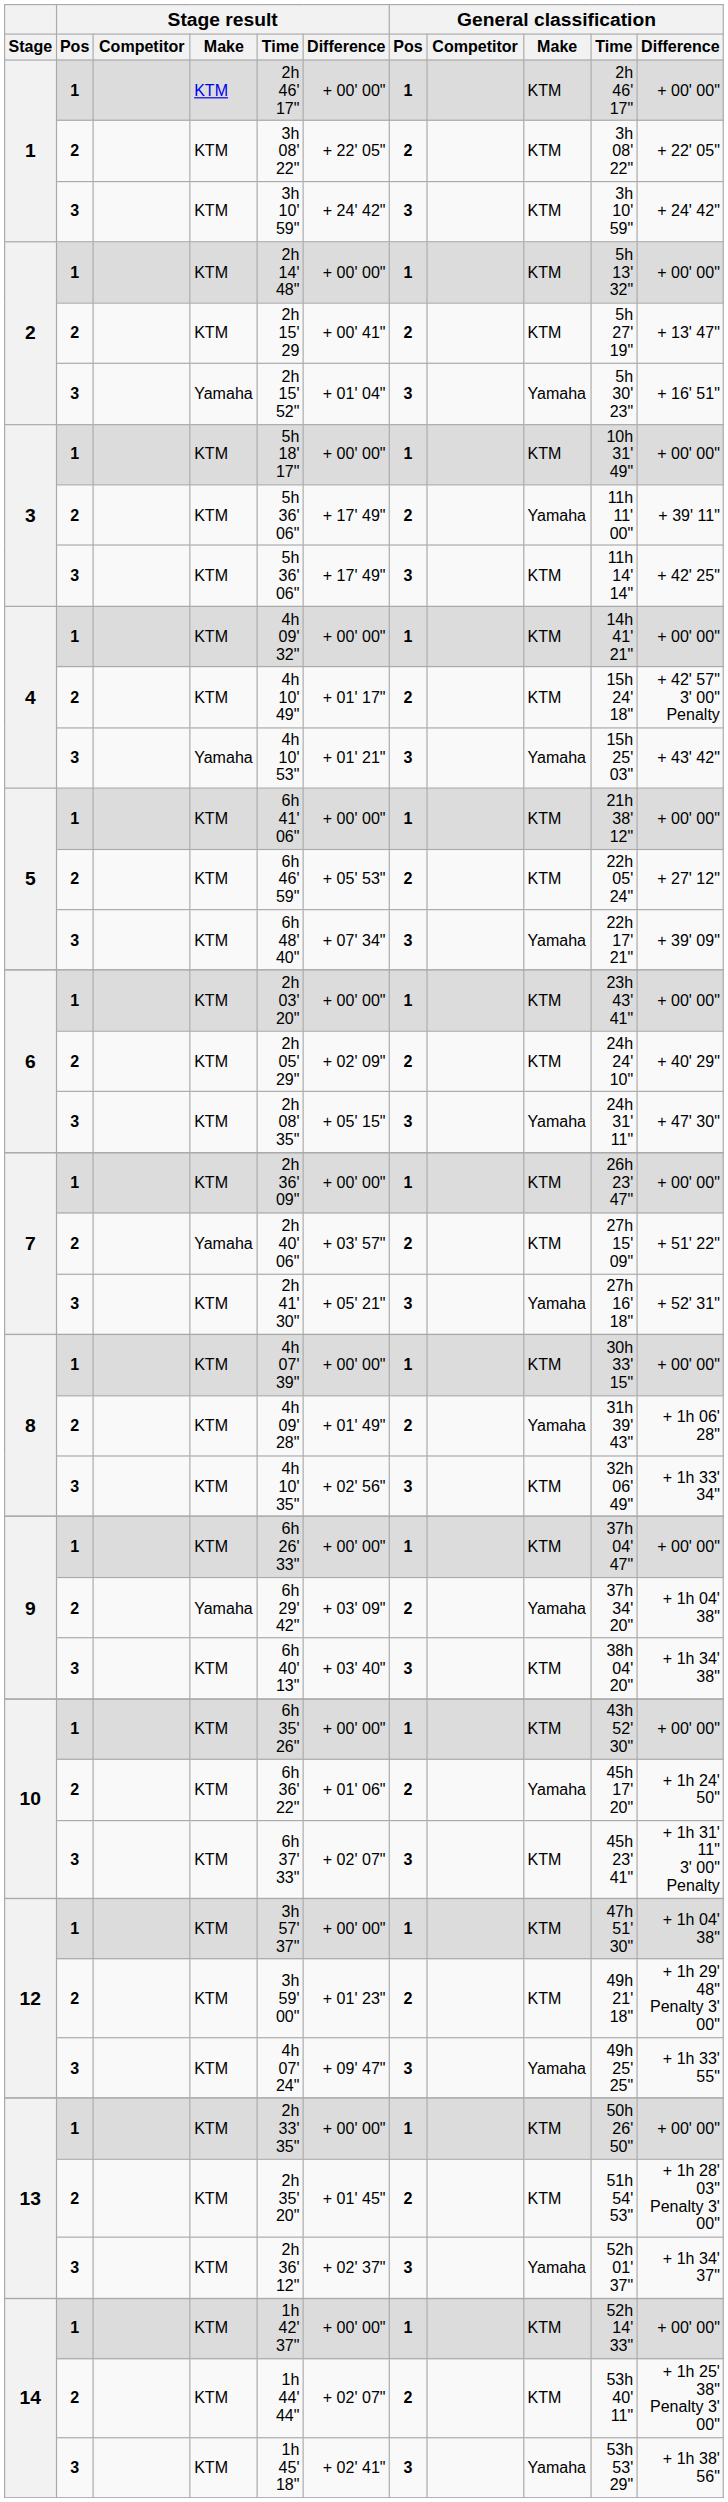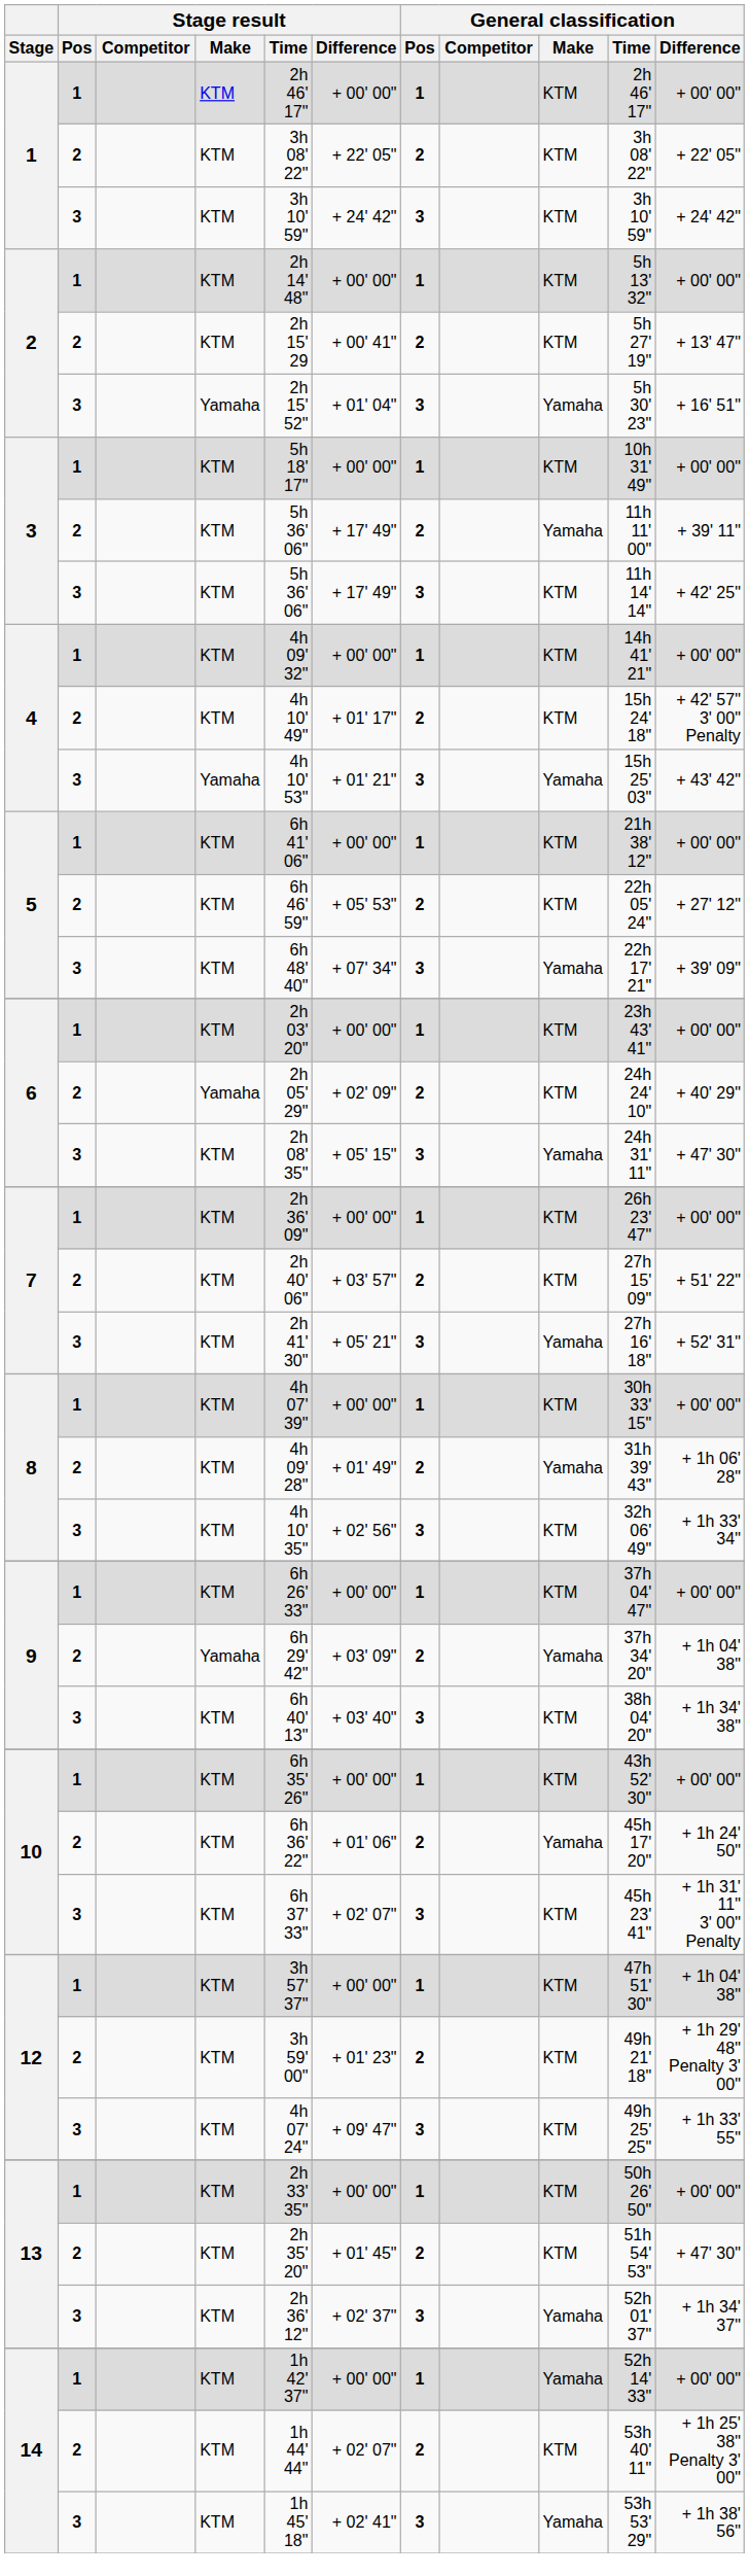 <table class="wikitable" style="font-size:85%">
 <tr>
 <th></th>
 <th colspan=5><big>Stage result </big></th>
 <th colspan=5><big>General classification</big></th>
 </tr>
 <tr>
 <th width="40px">Stage</th>
 <th width="30px">Pos</th>
 <th width="170px">Competitor</th>
 <th width="70px">Make</th>
 <th width="60px">Time</th>
 <th width="60px">Difference</th>
 <th width="30px">Pos</th>
 <th width="170px">Competitor</th>
 <th width="70px">Make</th>
 <th width="70px">Time</th>
 <th width="80px">Difference</th>
 </tr>
 <tr style="background:Gainsboro;">
 <th rowspan=3><big>1</big></th>
 <td align="center"><strong>1</strong></td>
 <td></td>
 <td><a href='#'>KTM</a></td>
 <td align="right">2h 46' 17"</td>
 <td align="right">+ 00' 00"</td>
 <td align="center"><strong>1</strong></td>
 <td></td>
 <td>KTM</td>
 <td align="right">2h 46' 17"</td>
 <td align="right">+ 00' 00"</td>
 </tr>
 <tr>
 <td align="center"><strong>2</strong></td>
 <td></td>
 <td>KTM</td>
 <td align="right">3h 08' 22"</td>
 <td align="right">+ 22' 05"</td>
 <td align="center"><strong>2</strong></td>
 <td></td>
 <td>KTM</td>
 <td align="right">3h 08' 22"</td>
 <td align="right">+ 22' 05"</td>
 </tr>
 <tr>
 <td align="center"><strong>3</strong></td>
 <td></td>
 <td>KTM</td>
 <td align="right">3h 10' 59"</td>
 <td align="right">+ 24' 42"</td>
 <td align="center"><strong>3</strong></td>
 <td></td>
 <td>KTM</td>
 <td align="right">3h 10' 59"</td>
 <td align="right">+ 24' 42"</td>
 </tr>
 <tr style="background:Gainsboro;">
 <th rowspan=3><big>2</big></th>
 <td align="center"><strong>1</strong></td>
 <td></td>
 <td>KTM</td>
 <td align="right">2h 14' 48"</td>
 <td align="right">+ 00' 00"</td>
 <td align="center"><strong>1</strong></td>
 <td></td>
 <td>KTM</td>
 <td align="right">5h 13' 32"</td>
 <td align="right">+ 00' 00"</td>
 </tr>
 <tr>
 <td align="center"><strong>2</strong></td>
 <td></td>
 <td>KTM</td>
 <td align="right">2h 15' 29</td>
 <td align="right">+ 00' 41"</td>
 <td align="center"><strong>2</strong></td>
 <td></td>
 <td>KTM</td>
 <td align="right">5h 27' 19"</td>
 <td align="right">+ 13' 47"</td>
 </tr>
 <tr>
 <td align="center"><strong>3</strong></td>
 <td></td>
 <td>Yamaha</td>
 <td align="right">2h 15' 52"</td>
 <td align="right">+ 01' 04"</td>
 <td align="center"><strong>3</strong></td>
 <td></td>
 <td>Yamaha</td>
 <td align="right">5h 30' 23"</td>
 <td align="right">+ 16' 51"</td>
 </tr>
 <tr style="background:Gainsboro;">
 <th rowspan=3><big>3</big></th>
 <td align="center"><strong>1</strong></td>
 <td></td>
 <td>KTM</td>
 <td align="right">5h 18' 17"</td>
 <td align="right">+ 00' 00"</td>
 <td align="center"><strong>1</strong></td>
 <td></td>
 <td>KTM</td>
 <td align="right">10h 31' 49"</td>
 <td align="right">+ 00' 00"</td>
 </tr>
 <tr>
 <td align="center"><strong>2</strong></td>
 <td></td>
 <td>KTM</td>
 <td align="right">5h 36' 06"</td>
 <td align="right">+ 17' 49"</td>
 <td align="center"><strong>2</strong></td>
 <td></td>
 <td>Yamaha</td>
 <td align="right">11h 11' 00"</td>
 <td align="right">+ 39' 11"</td>
 </tr>
 <tr>
 <td align="center"><strong>3</strong></td>
 <td></td>
 <td>KTM</td>
 <td align="right">5h 36' 06"</td>
 <td align="right">+ 17' 49"</td>
 <td align="center"><strong>3</strong></td>
 <td></td>
 <td>KTM</td>
 <td align="right">11h 14' 14"</td>
 <td align="right">+ 42' 25"</td>
 </tr>
 <tr style="background:Gainsboro;">
 <th rowspan=3><big>4</big></th>
 <td align="center"><strong>1</strong></td>
 <td></td>
 <td>KTM</td>
 <td align="right">4h 09' 32"</td>
 <td align="right">+ 00' 00"</td>
 <td align="center"><strong>1</strong></td>
 <td></td>
 <td>KTM</td>
 <td align="right">14h 41' 21"</td>
 <td align="right">+ 00' 00"</td>
 </tr>
 <tr>
 <td align="center"><strong>2</strong></td>
 <td></td>
 <td>KTM</td>
 <td align="right">4h 10' 49"</td>
 <td align="right">+ 01' 17"</td>
 <td align="center"><strong>2</strong></td>
 <td></td>
 <td>KTM</td>
 <td align="right">15h 24' 18"</td>
 <td align="right">+ 42' 57"<br>3' 00" Penalty</td>
 </tr>
 <tr>
 <td align="center"><strong>3</strong></td>
 <td></td>
 <td>Yamaha</td>
 <td align="right">4h 10' 53"</td>
 <td align="right">+ 01' 21"</td>
 <td align="center"><strong>3</strong></td>
 <td></td>
 <td>Yamaha</td>
 <td align="right">15h 25' 03"</td>
 <td align="right">+ 43' 42"</td>
 </tr>
 <tr style="background:Gainsboro;">
 <th rowspan=3><big>5</big></th>
 <td align="center"><strong>1</strong></td>
 <td></td>
 <td>KTM</td>
 <td align="right">6h 41' 06"</td>
 <td align="right">+ 00' 00"</td>
 <td align="center"><strong>1</strong></td>
 <td></td>
 <td>KTM</td>
 <td align="right">21h 38' 12"</td>
 <td align="right">+ 00' 00"</td>
 </tr>
 <tr>
 <td align="center"><strong>2</strong></td>
 <td></td>
 <td>KTM</td>
 <td align="right">6h 46' 59"</td>
 <td align="right">+ 05' 53"</td>
 <td align="center"><strong>2</strong></td>
 <td></td>
 <td>KTM</td>
 <td align="right">22h 05' 24"</td>
 <td align="right">+ 27' 12"</td>
 </tr>
 <tr>
 <td align="center"><strong>3</strong></td>
 <td></td>
 <td>KTM</td>
 <td align="right">6h 48' 40"</td>
 <td align="right">+ 07' 34"</td>
 <td align="center"><strong>3</strong></td>
 <td></td>
 <td>Yamaha</td>
 <td align="right">22h 17' 21"</td>
 <td align="right">+ 39' 09"</td>
 </tr>
 <tr>
 </tr>
 <tr style="background:Gainsboro;">
 <th rowspan=3><big>6</big></th>
 <td align="center"><strong>1</strong></td>
 <td></td>
 <td>KTM</td>
 <td align="right">2h 03' 20"</td>
 <td align="right">+ 00' 00"</td>
 <td align="center"><strong>1</strong></td>
 <td></td>
 <td>KTM</td>
 <td align="right">23h 43' 41"</td>
 <td align="right">+ 00' 00"</td>
 </tr>
 <tr>
 <td align="center"><strong>2</strong></td>
 <td></td>
-<td>KTM</td>
+<td>Yamaha</td>
 <td align="right">2h 05' 29"</td>
 <td align="right">+ 02' 09"</td>
 <td align="center"><strong>2</strong></td>
 <td></td>
 <td>KTM</td>
 <td align="right">24h 24' 10"</td>
 <td align="right">+ 40' 29"</td>
 </tr>
 <tr>
 <td align="center"><strong>3</strong></td>
 <td></td>
 <td>KTM</td>
 <td align="right">2h 08' 35"</td>
 <td align="right">+ 05' 15"</td>
 <td align="center"><strong>3</strong></td>
 <td></td>
 <td>Yamaha</td>
 <td align="right">24h 31' 11"</td>
 <td align="right">+ 47' 30"</td>
 </tr>
 <tr>
 </tr>
 <tr style="background:Gainsboro;">
 <th rowspan=3><big>7</big></th>
 <td align="center"><strong>1</strong></td>
 <td></td>
 <td>KTM</td>
 <td align="right">2h 36' 09"</td>
 <td align="right">+ 00' 00"</td>
 <td align="center"><strong>1</strong></td>
 <td></td>
 <td>KTM</td>
 <td align="right">26h 23' 47"</td>
 <td align="right">+ 00' 00"</td>
 </tr>
 <tr>
 <td align="center"><strong>2</strong></td>
 <td></td>
-<td>Yamaha</td>
+<td>KTM</td>
 <td align="right">2h 40' 06"</td>
 <td align="right">+ 03' 57"</td>
 <td align="center"><strong>2</strong></td>
 <td></td>
 <td>KTM</td>
 <td align="right">27h 15' 09"</td>
 <td align="right">+ 51' 22"</td>
 </tr>
 <tr>
 <td align="center"><strong>3</strong></td>
 <td></td>
 <td>KTM</td>
 <td align="right">2h 41' 30"</td>
 <td align="right">+ 05' 21"</td>
 <td align="center"><strong>3</strong></td>
 <td></td>
 <td>Yamaha</td>
 <td align="right">27h 16' 18"</td>
 <td align="right">+ 52' 31"</td>
 </tr>
 <tr>
 </tr>
 <tr style="background:Gainsboro;">
 <th rowspan=3><big>8</big></th>
 <td align="center"><strong>1</strong></td>
 <td></td>
 <td>KTM</td>
 <td align="right">4h 07' 39"</td>
 <td align="right">+ 00' 00"</td>
 <td align="center"><strong>1</strong></td>
 <td></td>
 <td>KTM</td>
 <td align="right">30h 33' 15"</td>
 <td align="right">+ 00' 00"</td>
 </tr>
 <tr>
 <td align="center"><strong>2</strong></td>
 <td></td>
 <td>KTM</td>
 <td align="right">4h 09' 28"</td>
 <td align="right">+ 01' 49"</td>
 <td align="center"><strong>2</strong></td>
 <td></td>
 <td>Yamaha</td>
 <td align="right">31h 39' 43"</td>
 <td align="right">+ 1h 06' 28"</td>
 </tr>
 <tr>
 <td align="center"><strong>3</strong></td>
 <td></td>
 <td>KTM</td>
 <td align="right">4h 10' 35"</td>
 <td align="right">+ 02' 56"</td>
 <td align="center"><strong>3</strong></td>
 <td></td>
 <td>KTM</td>
 <td align="right">32h 06' 49"</td>
 <td align="right">+ 1h 33' 34"</td>
 </tr>
 <tr>
 </tr>
 <tr style="background:Gainsboro;">
 <th rowspan=3><big>9</big></th>
 <td align="center"><strong>1</strong></td>
 <td></td>
 <td>KTM</td>
 <td align="right">6h 26' 33"</td>
 <td align="right">+ 00' 00"</td>
 <td align="center"><strong>1</strong></td>
 <td></td>
 <td>KTM</td>
 <td align="right">37h 04' 47"</td>
 <td align="right">+ 00' 00"</td>
 </tr>
 <tr>
 <td align="center"><strong>2</strong></td>
 <td></td>
 <td>Yamaha</td>
 <td align="right">6h 29' 42"</td>
 <td align="right">+ 03' 09"</td>
 <td align="center"><strong>2</strong></td>
 <td></td>
 <td>Yamaha</td>
 <td align="right">37h 34' 20"</td>
 <td align="right">+ 1h 04' 38"</td>
 </tr>
 <tr>
 <td align="center"><strong>3</strong></td>
 <td></td>
 <td>KTM</td>
 <td align="right">6h 40' 13"</td>
 <td align="right">+ 03' 40"</td>
 <td align="center"><strong>3</strong></td>
 <td></td>
 <td>KTM</td>
 <td align="right">38h 04' 20"</td>
 <td align="right">+ 1h 34' 38"</td>
 </tr>
 <tr>
 </tr>
 <tr style="background:Gainsboro;">
 <th rowspan=3><big>10</big></th>
 <td align="center"><strong>1</strong></td>
 <td></td>
 <td>KTM</td>
 <td align="right">6h 35' 26"</td>
 <td align="right">+ 00' 00"</td>
 <td align="center"><strong>1</strong></td>
 <td></td>
 <td>KTM</td>
 <td align="right">43h 52' 30"</td>
 <td align="right">+ 00' 00"</td>
 </tr>
 <tr>
 <td align="center"><strong>2</strong></td>
 <td></td>
 <td>KTM</td>
 <td align="right">6h 36' 22"</td>
 <td align="right">+ 01' 06"</td>
 <td align="center"><strong>2</strong></td>
 <td></td>
 <td>Yamaha</td>
 <td align="right">45h 17' 20"</td>
 <td align="right">+ 1h 24' 50"</td>
 </tr>
 <tr>
 <td align="center"><strong>3</strong></td>
 <td></td>
 <td>KTM</td>
 <td align="right">6h 37' 33"</td>
 <td align="right">+ 02' 07"</td>
 <td align="center"><strong>3</strong></td>
 <td></td>
 <td>KTM</td>
 <td align="right">45h 23' 41"</td>
 <td align="right">+ 1h 31' 11"<br>3' 00" Penalty</td>
 </tr>
 <tr>
 </tr>
 <tr style="background:Gainsboro;">
 <th rowspan=3><big>12</big></th>
 <td align="center"><strong>1</strong></td>
 <td></td>
 <td>KTM</td>
 <td align="right">3h 57' 37"</td>
 <td align="right">+ 00' 00"</td>
 <td align="center"><strong>1</strong></td>
 <td></td>
 <td>KTM</td>
 <td align="right">47h 51' 30"</td>
 <td align="right">+ 1h 04' 38"</td>
 </tr>
 <tr>
 <td align="center"><strong>2</strong></td>
 <td></td>
 <td>KTM</td>
 <td align="right">3h 59' 00"</td>
 <td align="right">+ 01' 23"</td>
 <td align="center"><strong>2</strong></td>
 <td></td>
 <td>KTM</td>
 <td align="right">49h 21' 18"</td>
 <td align="right">+ 1h 29' 48"<br>Penalty 3' 00"</td>
 </tr>
 <tr>
 <td align="center"><strong>3</strong></td>
 <td></td>
 <td>KTM</td>
 <td align="right">4h 07' 24"</td>
 <td align="right">+ 09' 47"</td>
 <td align="center"><strong>3</strong></td>
 <td></td>
-<td>Yamaha</td>
+<td>KTM</td>
 <td align="right">49h 25' 25"</td>
 <td align="right">+ 1h 33' 55"</td>
 </tr>
 <tr>
 </tr>
 <tr style="background:Gainsboro;">
 <th rowspan=3><big>13</big></th>
 <td align="center"><strong>1</strong></td>
 <td></td>
 <td>KTM</td>
 <td align="right">2h 33' 35"</td>
 <td align="right">+ 00' 00"</td>
 <td align="center"><strong>1</strong></td>
 <td></td>
 <td>KTM</td>
 <td align="right">50h 26' 50"</td>
 <td align="right">+ 00' 00"</td>
 </tr>
 <tr>
 <td align="center"><strong>2</strong></td>
 <td></td>
 <td>KTM</td>
 <td align="right">2h 35' 20"</td>
 <td align="right">+ 01' 45"</td>
 <td align="center"><strong>2</strong></td>
 <td></td>
 <td>KTM</td>
 <td align="right">51h 54' 53"</td>
-<td align="right">+ 1h 28' 03"<br>Penalty 3' 00"</td>
+<td align="right">+ 47' 30"</td>
 </tr>
 <tr>
 <td align="center"><strong>3</strong></td>
 <td></td>
 <td>KTM</td>
 <td align="right">2h 36' 12"</td>
 <td align="right">+ 02' 37"</td>
 <td align="center"><strong>3</strong></td>
 <td></td>
 <td>Yamaha</td>
 <td align="right">52h 01' 37"</td>
 <td align="right">+ 1h 34' 37"</td>
 </tr>
 <tr>
 </tr>
 <tr style="background:Gainsboro;">
 <th rowspan=3><big>14</big></th>
 <td align="center"><strong>1</strong></td>
 <td></td>
 <td>KTM</td>
 <td align="right">1h 42' 37"</td>
 <td align="right">+ 00' 00"</td>
 <td align="center"><strong>1</strong></td>
 <td></td>
-<td>KTM</td>
+<td>Yamaha</td>
 <td align="right">52h 14' 33"</td>
 <td align="right">+ 00' 00"</td>
 </tr>
 <tr>
 <td align="center"><strong>2</strong></td>
 <td></td>
 <td>KTM</td>
 <td align="right">1h 44' 44"</td>
 <td align="right">+ 02' 07"</td>
 <td align="center"><strong>2</strong></td>
 <td></td>
 <td>KTM</td>
 <td align="right">53h 40' 11"</td>
 <td align="right">+ 1h 25' 38"<br>Penalty 3' 00"</td>
 </tr>
 <tr>
 <td align="center"><strong>3</strong></td>
 <td></td>
 <td>KTM</td>
 <td align="right">1h 45' 18"</td>
 <td align="right">+ 02' 41"</td>
 <td align="center"><strong>3</strong></td>
 <td></td>
 <td>Yamaha</td>
 <td align="right">53h 53' 29"</td>
 <td align="right">+ 1h 38' 56"</td>
 </tr>
 <tr>
 </tr>
 </table>
